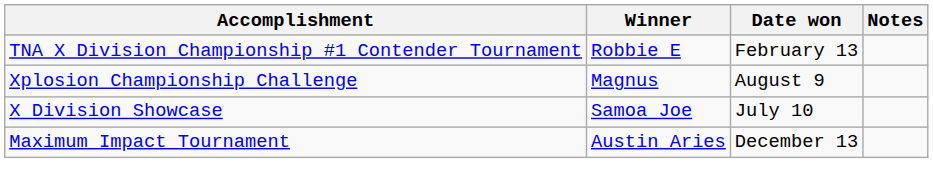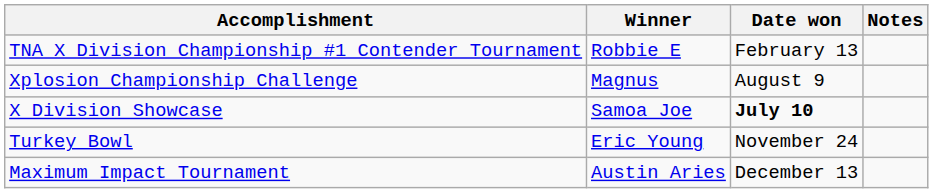 <table class="wikitable">
 <tr>
 <th>Accomplishment</th>
 <th>Winner</th>
 <th>Date won</th>
 <th>Notes</th>
 </tr>
 <tr>
 <td><a href='#'>TNA X Division Championship #1 Contender Tournament</a></td>
 <td><a href='#'>Robbie E</a></td>
 <td>February 13</td>
 <td></td>
 </tr>
 <tr>
 <td><a href='#'>Xplosion Championship Challenge</a></td>
 <td><a href='#'>Magnus</a></td>
 <td>August 9</td>
 <td></td>
 </tr>
 <tr>
 <td><a href='#'>X Division Showcase</a></td>
 <td><a href='#'>Samoa Joe</a></td>
-<td>July 10</td>
+<td><strong>July 10</strong></td>
+<td></td>
+</tr>
+<tr>
+<td><a href='#'>Turkey Bowl</a></td>
+<td><a href='#'>Eric Young</a></td>
+<td>November 24</td>
 <td></td>
 </tr>
 <tr>
 <td><a href='#'>Maximum Impact Tournament</a></td>
 <td><a href='#'>Austin Aries</a></td>
 <td>December 13</td>
 <td></td>
 </tr>
 </table>
